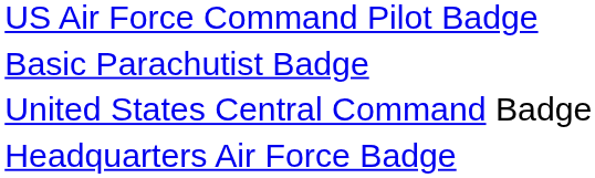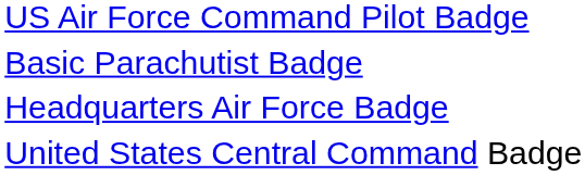 <table>
 <tr>
 <td></td>
 <td><a href='#'>US Air Force Command Pilot Badge</a></td>
 </tr>
 <tr>
 <td></td>
 <td><a href='#'>Basic Parachutist Badge</a></td>
 </tr>
 <tr>
 <td></td>
-<td><a href='#'>United States Central Command</a> Badge</td>
+<td><a href='#'>Headquarters Air Force Badge</a></td>
 </tr>
 <tr>
 <td></td>
-<td><a href='#'>Headquarters Air Force Badge</a></td>
+<td><a href='#'>United States Central Command</a> Badge</td>
 </tr>
 </table>
